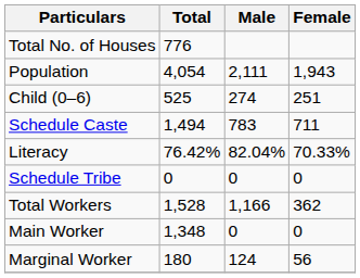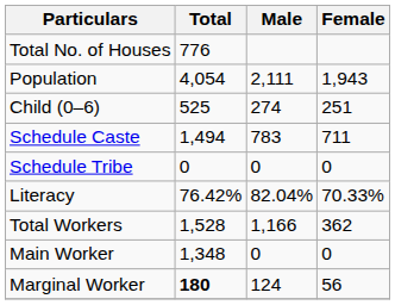 <table class="wikitable sortable">
 <tr>
 <th>Particulars</th>
 <th>Total</th>
 <th>Male</th>
 <th>Female</th>
 </tr>
 <tr>
 <td>Total No. of Houses</td>
 <td>776</td>
 <td></td>
 <td></td>
 </tr>
 <tr>
 <td>Population</td>
 <td>4,054</td>
 <td>2,111</td>
 <td>1,943</td>
 </tr>
 <tr>
 <td>Child (0–6)</td>
 <td>525</td>
 <td>274</td>
 <td>251</td>
 </tr>
 <tr>
 <td><a href='#'>Schedule Caste</a></td>
 <td>1,494</td>
 <td>783</td>
 <td>711</td>
 </tr>
 <tr>
+<td><a href='#'>Schedule Tribe</a></td>
+<td>0</td>
+<td>0</td>
+<td>0</td>
+</tr>
+<tr>
 <td>Literacy</td>
 <td>76.42%</td>
 <td>82.04%</td>
 <td>70.33%</td>
-</tr>
-<tr>
-<td><a href='#'>Schedule Tribe</a></td>
-<td>0</td>
-<td>0</td>
-<td>0</td>
 </tr>
 <tr>
 <td>Total Workers</td>
 <td>1,528</td>
 <td>1,166</td>
 <td>362</td>
 </tr>
 <tr>
 <td>Main Worker</td>
 <td>1,348</td>
 <td>0</td>
 <td>0</td>
 </tr>
 <tr>
 <td>Marginal Worker</td>
-<td>180</td>
+<td><strong>180</strong></td>
 <td>124</td>
 <td>56</td>
 </tr>
 <tr>
 </tr>
 </table>
